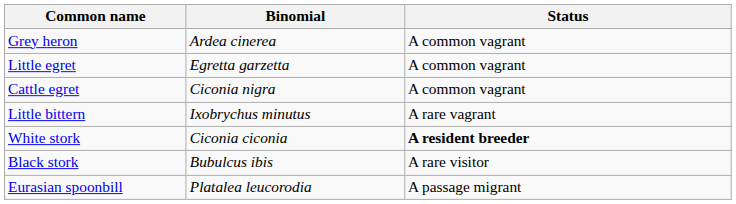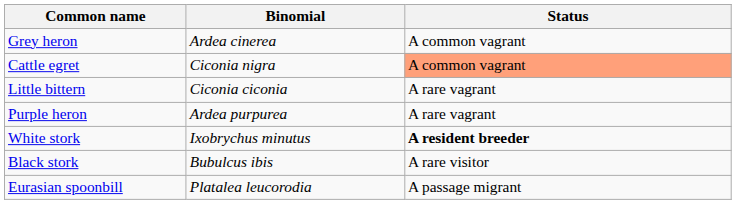 <table width=60% class="wikitable">
 <tr>
 <th width=25%>Common name</th>
 <th width=30%>Binomial</th>
 <th width=45%>Status</th>
 </tr>
 <tr>
 <td><a href='#'>Grey heron</a></td>
 <td><em>Ardea cinerea</em></td>
 <td>A common vagrant</td>
 </tr>
 <tr>
-<td><a href='#'>Little egret</a></td>
-<td><em>Egretta garzetta</em></td>
-<td>A common vagrant</td>
-</tr>
-<tr>
 <td><a href='#'>Cattle egret</a></td>
 <td><em>Ciconia nigra</em></td>
-<td>A common vagrant</td>
+<td style="background: lightsalmon;">A common vagrant</td>
 </tr>
 <tr>
 <td><a href='#'>Little bittern</a></td>
-<td><em>Ixobrychus minutus</em></td>
+<td><em>Ciconia ciconia</em></td>
+<td>A rare vagrant</td>
+</tr>
+<tr>
+<td><a href='#'>Purple heron</a></td>
+<td><em>Ardea purpurea</em></td>
 <td>A rare vagrant</td>
 </tr>
 <tr>
 <td><a href='#'>White stork</a></td>
-<td><em>Ciconia ciconia</em></td>
+<td><em>Ixobrychus minutus</em></td>
 <td><strong>A resident breeder</strong></td>
 </tr>
 <tr>
 <td><a href='#'>Black stork</a></td>
 <td><em>Bubulcus ibis</em></td>
 <td>A rare visitor</td>
 </tr>
 <tr>
 <td><a href='#'>Eurasian spoonbill</a></td>
 <td><em>Platalea leucorodia</em></td>
 <td>A passage migrant</td>
 </tr>
 </table>
